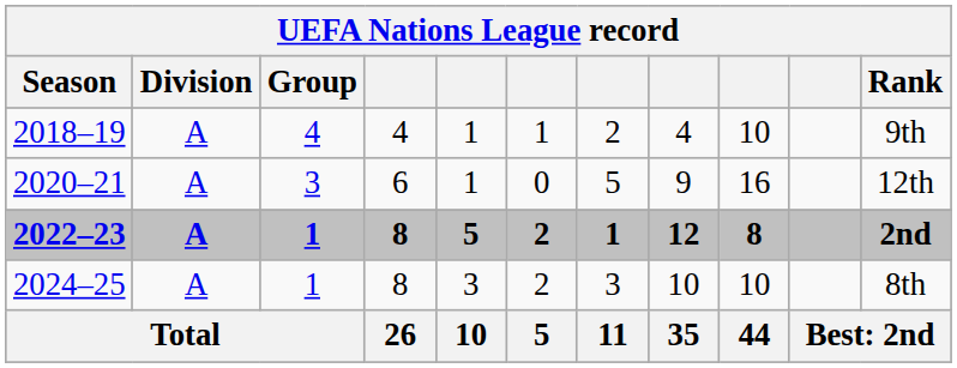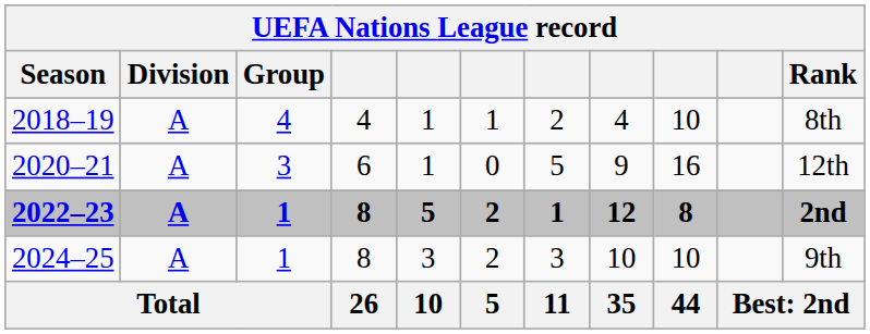 <table class="wikitable" style="text-align: center;">
 <tr>
 <th colspan=11><a href='#'>UEFA Nations League</a> record</th>
 </tr>
 <tr>
 <th>Season</th>
 <th>Division</th>
 <th>Group</th>
 <th width=28></th>
 <th width=28></th>
 <th width=28></th>
 <th width=28></th>
 <th width=28></th>
 <th width=28></th>
 <th width=28></th>
 <th>Rank</th>
 </tr>
 <tr>
 <td> <a href='#'>2018–19</a></td>
 <td><a href='#'>A</a></td>
 <td><a href='#'>4</a></td>
 <td>4</td>
 <td>1</td>
 <td>1</td>
 <td>2</td>
 <td>4</td>
 <td>10</td>
 <td></td>
-<td>9th</td>
+<td>8th</td>
 </tr>
 <tr>
 <td> <a href='#'>2020–21</a></td>
 <td><a href='#'>A</a></td>
 <td><a href='#'>3</a></td>
 <td>6</td>
 <td>1</td>
 <td>0</td>
 <td>5</td>
 <td>9</td>
 <td>16</td>
 <td></td>
 <td>12th</td>
 </tr>
 <tr style="background:Silver;">
 <td> <strong><a href='#'>2022–23</a></strong></td>
 <td><strong><a href='#'>A</a></strong></td>
 <td><strong><a href='#'>1</a></strong></td>
 <td><strong>8</strong></td>
 <td><strong>5</strong></td>
 <td><strong>2</strong></td>
 <td><strong>1</strong></td>
 <td><strong>12</strong></td>
 <td><strong>8</strong></td>
 <td></td>
 <td><strong>2nd</strong></td>
 </tr>
 <tr>
 <td> <a href='#'>2024–25</a></td>
 <td><a href='#'>A</a></td>
 <td><a href='#'>1</a></td>
 <td>8</td>
 <td>3</td>
 <td>2</td>
 <td>3</td>
 <td>10</td>
 <td>10</td>
 <td></td>
-<td>8th</td>
+<td>9th</td>
 </tr>
 <tr>
 <th colspan=3>Total</th>
 <th>26</th>
 <th>10</th>
 <th>5</th>
 <th>11</th>
 <th>35</th>
 <th>44</th>
 <th colspan=2>Best: 2nd</th>
 </tr>
 </table>
